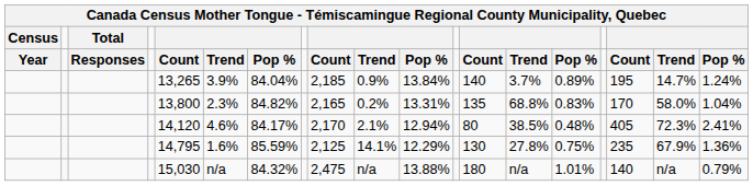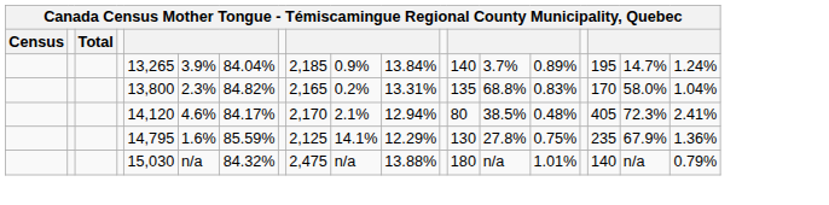 <table class="wikitable">
 <tr>
 <th colspan="19">Canada Census Mother Tongue - Témiscamingue Regional County Municipality, Quebec</th>
 </tr>
 <tr>
 <th>Census</th>
 <td></td>
 <th>Total</th>
 <td colspan="1"></td>
 <th colspan="3"></th>
 <td colspan="1"></td>
 <th colspan="3"></th>
 <td colspan="1"></td>
 <th colspan="3"></th>
 <td colspan="1"></td>
 <th colspan="3"></th>
-</tr>
-<tr>
-<th>Year</th>
-<td></td>
-<th>Responses</th>
-<td></td>
-<th>Count</th>
-<th>Trend</th>
-<th>Pop %</th>
-<td></td>
-<th>Count</th>
-<th>Trend</th>
-<th>Pop %</th>
-<td></td>
-<th>Count</th>
-<th>Trend</th>
-<th>Pop %</th>
-<td></td>
-<th>Count</th>
-<th>Trend</th>
-<th>Pop %</th>
 </tr>
 <tr>
 <td></td>
 <td></td>
 <td></td>
 <td></td>
 <td>13,265</td>
 <td> 3.9%</td>
 <td>84.04%</td>
 <td></td>
 <td>2,185</td>
 <td> 0.9%</td>
 <td>13.84%</td>
 <td></td>
 <td>140</td>
 <td> 3.7%</td>
 <td>0.89%</td>
 <td></td>
 <td>195</td>
 <td> 14.7%</td>
 <td>1.24%</td>
 </tr>
 <tr>
 <td></td>
 <td></td>
 <td></td>
 <td></td>
 <td>13,800</td>
 <td> 2.3%</td>
 <td>84.82%</td>
 <td></td>
 <td>2,165</td>
 <td> 0.2%</td>
 <td>13.31%</td>
 <td></td>
 <td>135</td>
 <td> 68.8%</td>
 <td>0.83%</td>
 <td></td>
 <td>170</td>
 <td> 58.0%</td>
 <td>1.04%</td>
 </tr>
 <tr>
 <td></td>
 <td></td>
 <td></td>
 <td></td>
 <td>14,120</td>
 <td> 4.6%</td>
 <td>84.17%</td>
 <td></td>
 <td>2,170</td>
 <td> 2.1%</td>
 <td>12.94%</td>
 <td></td>
 <td>80</td>
 <td> 38.5%</td>
 <td>0.48%</td>
 <td></td>
 <td>405</td>
 <td> 72.3%</td>
 <td>2.41%</td>
 </tr>
 <tr>
 <td></td>
 <td></td>
 <td></td>
 <td></td>
 <td>14,795</td>
 <td> 1.6%</td>
 <td>85.59%</td>
 <td></td>
 <td>2,125</td>
 <td> 14.1%</td>
 <td>12.29%</td>
 <td></td>
 <td>130</td>
 <td> 27.8%</td>
 <td>0.75%</td>
 <td></td>
 <td>235</td>
 <td> 67.9%</td>
 <td>1.36%</td>
 </tr>
 <tr>
 <td></td>
 <td></td>
 <td></td>
 <td></td>
 <td>15,030</td>
 <td>n/a</td>
 <td>84.32%</td>
 <td></td>
 <td>2,475</td>
 <td>n/a</td>
 <td>13.88%</td>
 <td></td>
 <td>180</td>
 <td>n/a</td>
 <td>1.01%</td>
 <td></td>
 <td>140</td>
 <td>n/a</td>
 <td>0.79%</td>
 </tr>
 </table>
